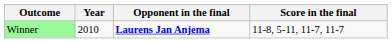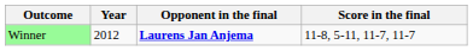 <table class="sortable wikitable">
 <tr>
 <th width="100">Outcome</th>
 <th width="50">Year</th>
 <th width="200">Opponent in the final</th>
 <th width="200">Score in the final</th>
 </tr>
 <tr>
 <td bgcolor="98FB98">Winner</td>
-<td>2010</td>
+<td>2012</td>
 <td><strong>   <a href='#'>Laurens Jan Anjema</a></strong></td>
 <td>11-8, 5-11, 11-7, 11-7</td>
 </tr>
 </table>
